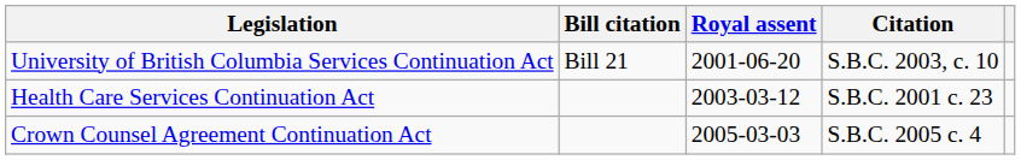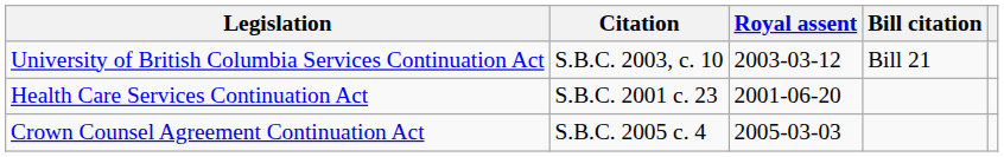 <table class="wikitable sortable">
 <tr>
 <th>Legislation</th>
+<th>Citation</th>
+<th><a href='#'>Royal assent</a></th>
 <th>Bill citation</th>
-<th><a href='#'>Royal assent</a></th>
-<th>Citation</th>
 <th></th>
 </tr>
 <tr>
 <td><a href='#'>University of British Columbia Services Continuation Act</a></td>
+<td>S.B.C. 2003, c. 10</td>
+<td>2003-03-12</td>
 <td>Bill 21</td>
-<td>2001-06-20</td>
-<td>S.B.C. 2003, c. 10</td>
 <td></td>
 </tr>
 <tr>
 <td><a href='#'>Health Care Services Continuation Act</a></td>
+<td>S.B.C. 2001 c. 23</td>
+<td>2001-06-20</td>
 <td></td>
-<td>2003-03-12</td>
-<td>S.B.C. 2001 c. 23</td>
 <td></td>
 </tr>
 <tr>
 <td><a href='#'>Crown Counsel Agreement Continuation Act</a></td>
+<td>S.B.C. 2005 c. 4</td>
+<td>2005-03-03</td>
 <td></td>
-<td>2005-03-03</td>
-<td>S.B.C. 2005 c. 4</td>
 <td></td>
 </tr>
 </table>
